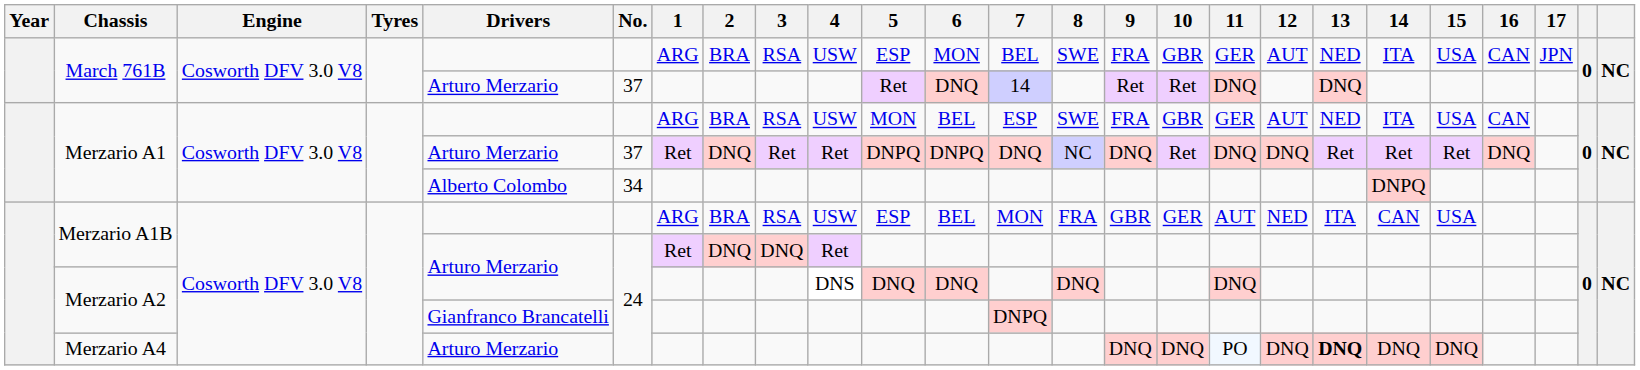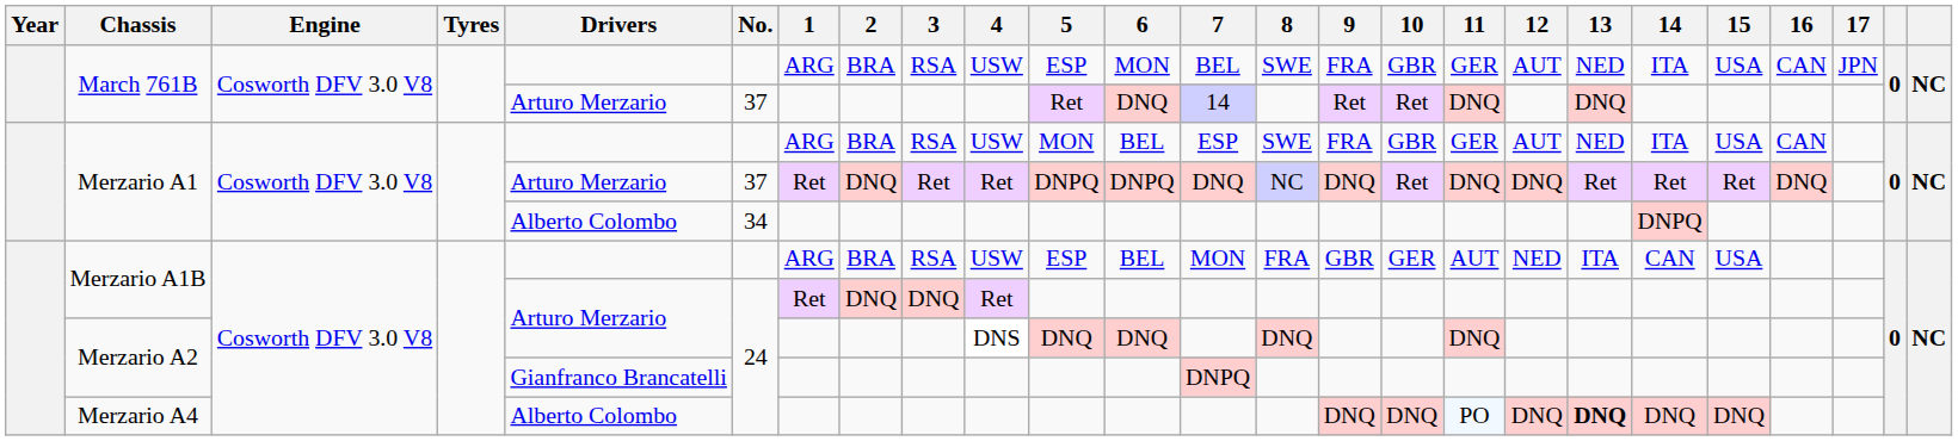 <table class="wikitable" style="text-align:center; font-size:90%">
 <tr>
 <th>Year</th>
 <th>Chassis</th>
 <th>Engine</th>
 <th>Tyres</th>
 <th>Drivers</th>
 <th>No.</th>
 <th>1</th>
 <th>2</th>
 <th>3</th>
 <th>4</th>
 <th>5</th>
 <th>6</th>
 <th>7</th>
 <th>8</th>
 <th>9</th>
 <th>10</th>
 <th>11</th>
 <th>12</th>
 <th>13</th>
 <th>14</th>
 <th>15</th>
 <th>16</th>
 <th>17</th>
 <th></th>
 <th></th>
 </tr>
 <tr>
 <th rowspan=2></th>
 <td rowspan=2><a href='#'>March</a> <a href='#'>761B</a></td>
 <td rowspan=2><a href='#'>Cosworth</a> <a href='#'>DFV</a> 3.0 <a href='#'>V8</a></td>
 <td rowspan=2></td>
 <td></td>
 <td></td>
 <td><a href='#'>ARG</a></td>
 <td><a href='#'>BRA</a></td>
 <td><a href='#'>RSA</a></td>
 <td><a href='#'>USW</a></td>
 <td><a href='#'>ESP</a></td>
 <td><a href='#'>MON</a></td>
 <td><a href='#'>BEL</a></td>
 <td><a href='#'>SWE</a></td>
 <td><a href='#'>FRA</a></td>
 <td><a href='#'>GBR</a></td>
 <td><a href='#'>GER</a></td>
 <td><a href='#'>AUT</a></td>
 <td><a href='#'>NED</a></td>
 <td><a href='#'>ITA</a></td>
 <td><a href='#'>USA</a></td>
 <td><a href='#'>CAN</a></td>
 <td><a href='#'>JPN</a></td>
 <th rowspan="2">0</th>
 <th rowspan="2">NC</th>
 </tr>
 <tr>
 <td align="left"> <a href='#'>Arturo Merzario</a></td>
 <td>37</td>
 <td></td>
 <td></td>
 <td></td>
 <td></td>
 <td style="background:#EFCFFF;" align="center">Ret</td>
 <td style="background:#FFCFCF;" align="center">DNQ</td>
 <td style="background:#CFCFFF;" align="center">14</td>
 <td></td>
 <td style="background:#EFCFFF;" align="center">Ret</td>
 <td style="background:#EFCFFF;" align="center">Ret</td>
 <td style="background:#FFCFCF;" align="center">DNQ</td>
 <td></td>
 <td style="background:#FFCFCF;" align="center">DNQ</td>
 <td></td>
 <td></td>
 <td></td>
 <td></td>
 </tr>
 <tr>
 <th rowspan=3></th>
 <td rowspan=3>Merzario A1</td>
 <td rowspan=3><a href='#'>Cosworth</a> <a href='#'>DFV</a> 3.0 <a href='#'>V8</a></td>
 <td rowspan=3></td>
 <td></td>
 <td></td>
 <td><a href='#'>ARG</a></td>
 <td><a href='#'>BRA</a></td>
 <td><a href='#'>RSA</a></td>
 <td><a href='#'>USW</a></td>
 <td><a href='#'>MON</a></td>
 <td><a href='#'>BEL</a></td>
 <td><a href='#'>ESP</a></td>
 <td><a href='#'>SWE</a></td>
 <td><a href='#'>FRA</a></td>
 <td><a href='#'>GBR</a></td>
 <td><a href='#'>GER</a></td>
 <td><a href='#'>AUT</a></td>
 <td><a href='#'>NED</a></td>
 <td><a href='#'>ITA</a></td>
 <td><a href='#'>USA</a></td>
 <td><a href='#'>CAN</a></td>
 <td></td>
 <th rowspan=3>0</th>
 <th rowspan=3>NC</th>
 </tr>
 <tr>
 <td align="left"> <a href='#'>Arturo Merzario</a></td>
 <td>37</td>
 <td style="background:#EFCFFF;" align="center">Ret</td>
 <td style="background:#FFCFCF;" align="center">DNQ</td>
 <td style="background:#EFCFFF;" align="center">Ret</td>
 <td style="background:#EFCFFF;" align="center">Ret</td>
 <td style="background:#FFCFCF;" align="center">DNPQ</td>
 <td style="background:#FFCFCF;" align="center">DNPQ</td>
 <td style="background:#FFCFCF;" align="center">DNQ</td>
 <td style="background:#CFCFFF;" align="center">NC</td>
 <td style="background:#FFCFCF;" align="center">DNQ</td>
 <td style="background:#EFCFFF;" align="center">Ret</td>
 <td style="background:#FFCFCF;" align="center">DNQ</td>
 <td style="background:#FFCFCF;" align="center">DNQ</td>
 <td style="background:#EFCFFF;" align="center">Ret</td>
 <td style="background:#EFCFFF;" align="center">Ret</td>
 <td style="background:#EFCFFF;" align="center">Ret</td>
 <td style="background:#FFCFCF;" align="center">DNQ</td>
 <td></td>
 </tr>
 <tr>
 <td align="left"> <a href='#'>Alberto Colombo</a></td>
 <td>34</td>
 <td></td>
 <td></td>
 <td></td>
 <td></td>
 <td></td>
 <td></td>
 <td></td>
 <td></td>
 <td></td>
 <td></td>
 <td></td>
 <td></td>
 <td></td>
 <td style="background:#FFCFCF;" align="center">DNPQ</td>
 <td></td>
 <td></td>
 <td></td>
 </tr>
 <tr>
 <th rowspan=5></th>
 <td rowspan=2>Merzario A1B</td>
 <td rowspan=5><a href='#'>Cosworth</a> <a href='#'>DFV</a> 3.0 <a href='#'>V8</a></td>
 <td rowspan=5></td>
 <td></td>
 <td></td>
 <td><a href='#'>ARG</a></td>
 <td><a href='#'>BRA</a></td>
 <td><a href='#'>RSA</a></td>
 <td><a href='#'>USW</a></td>
 <td><a href='#'>ESP</a></td>
 <td><a href='#'>BEL</a></td>
 <td><a href='#'>MON</a></td>
 <td><a href='#'>FRA</a></td>
 <td><a href='#'>GBR</a></td>
 <td><a href='#'>GER</a></td>
 <td><a href='#'>AUT</a></td>
 <td><a href='#'>NED</a></td>
 <td><a href='#'>ITA</a></td>
 <td><a href='#'>CAN</a></td>
 <td><a href='#'>USA</a></td>
 <td></td>
 <td></td>
 <th rowspan=5>0</th>
 <th rowspan=5>NC</th>
 </tr>
 <tr>
 <td rowspan=2 align="left"> <a href='#'>Arturo Merzario</a></td>
 <td rowspan=4>24</td>
 <td style="background:#EFCFFF;" align="center">Ret</td>
 <td style="background:#FFCFCF;" align="center">DNQ</td>
 <td style="background:#FFCFCF;" align="center">DNQ</td>
 <td style="background:#EFCFFF;" align="center">Ret</td>
 <td></td>
 <td></td>
 <td></td>
 <td></td>
 <td></td>
 <td></td>
 <td></td>
 <td></td>
 <td></td>
 <td></td>
 <td></td>
 <td></td>
 <td></td>
 </tr>
 <tr>
 <td rowspan=2>Merzario A2</td>
 <td></td>
 <td></td>
 <td></td>
 <td style="background:#FFFFFF;">DNS</td>
 <td style="background:#FFCFCF;">DNQ</td>
 <td style="background:#FFCFCF;">DNQ</td>
 <td></td>
 <td style="background:#FFCFCF;">DNQ</td>
 <td></td>
 <td></td>
 <td style="background:#FFCFCF;">DNQ</td>
 <td></td>
 <td></td>
 <td></td>
 <td></td>
 <td></td>
 <td></td>
 </tr>
 <tr>
 <td align="left"> <a href='#'>Gianfranco Brancatelli</a></td>
 <td></td>
 <td></td>
 <td></td>
 <td></td>
 <td></td>
 <td></td>
 <td style="background:#FFCFCF;" align="center">DNPQ</td>
 <td></td>
 <td></td>
 <td></td>
 <td></td>
 <td></td>
 <td></td>
 <td></td>
 <td></td>
 <td></td>
 <td></td>
 </tr>
 <tr>
 <td>Merzario A4</td>
-<td align="left"> <a href='#'>Arturo Merzario</a></td>
+<td align="left"> <a href='#'>Alberto Colombo</a></td>
 <td></td>
 <td></td>
 <td></td>
 <td></td>
 <td></td>
 <td></td>
 <td></td>
 <td></td>
 <td style="background:#FFCFCF;">DNQ</td>
 <td style="background:#FFCFCF;">DNQ</td>
 <td style="background:#F1F8FF;">PO</td>
 <td style="background:#FFCFCF;">DNQ</td>
 <td style="background:#FFCFCF;"><strong>DNQ</strong></td>
 <td style="background:#FFCFCF;">DNQ</td>
 <td style="background:#FFCFCF;">DNQ</td>
 <td></td>
 <td></td>
 </tr>
 </table>
